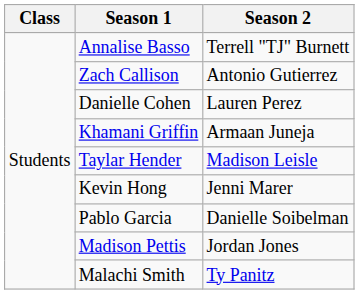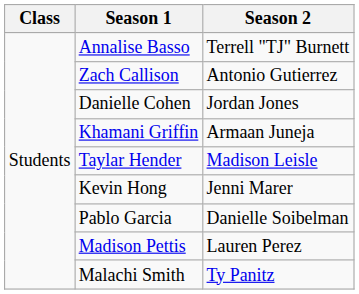 <table class="wikitable">
 <tr>
 <th>Class</th>
 <th>Season 1</th>
 <th>Season 2</th>
 </tr>
 <tr>
 <td rowspan=9>Students</td>
 <td><a href='#'>Annalise Basso</a></td>
 <td>Terrell "TJ" Burnett</td>
 </tr>
 <tr>
 <td><a href='#'>Zach Callison</a></td>
 <td>Antonio Gutierrez</td>
 </tr>
 <tr>
 <td>Danielle Cohen</td>
-<td>Lauren Perez</td>
+<td>Jordan Jones</td>
 </tr>
 <tr>
 <td><a href='#'>Khamani Griffin</a></td>
 <td>Armaan Juneja</td>
 </tr>
 <tr>
 <td><a href='#'>Taylar Hender</a></td>
 <td><a href='#'>Madison Leisle</a></td>
 </tr>
 <tr>
 <td>Kevin Hong</td>
 <td>Jenni Marer</td>
 </tr>
 <tr>
 <td>Pablo Garcia</td>
 <td>Danielle Soibelman</td>
 </tr>
 <tr>
 <td><a href='#'>Madison Pettis</a></td>
-<td>Jordan Jones</td>
+<td>Lauren Perez</td>
 </tr>
 <tr>
 <td>Malachi Smith</td>
 <td><a href='#'>Ty Panitz</a></td>
 </tr>
 </table>
